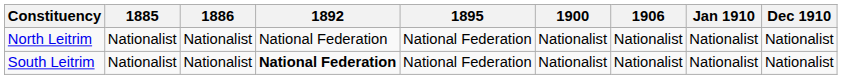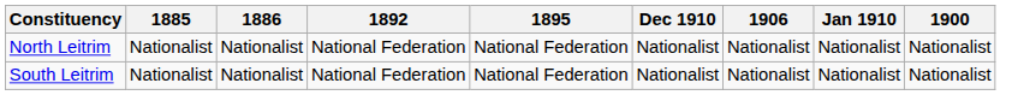 <table class="wikitable sortable">
 <tr>
 <th>Constituency</th>
 <th>1885</th>
 <th>1886</th>
 <th>1892</th>
 <th>1895</th>
-<th>1900</th>
+<th>Dec 1910</th>
 <th>1906</th>
 <th>Jan 1910</th>
-<th>Dec 1910</th>
+<th>1900</th>
 </tr>
 <tr>
 <td><a href='#'>North Leitrim</a></td>
 <td bgcolor=>Nationalist</td>
 <td bgcolor=>Nationalist</td>
 <td bgcolor=>National Federation</td>
 <td bgcolor=>National Federation</td>
 <td bgcolor=>Nationalist</td>
 <td bgcolor=>Nationalist</td>
 <td bgcolor=>Nationalist</td>
 <td bgcolor=>Nationalist</td>
 </tr>
 <tr>
 <td><a href='#'>South Leitrim</a></td>
 <td bgcolor=>Nationalist</td>
 <td bgcolor=>Nationalist</td>
-<td bgcolor=><strong>National Federation</strong></td>
+<td bgcolor=>National Federation</td>
 <td bgcolor=>National Federation</td>
 <td bgcolor=>Nationalist</td>
 <td bgcolor=>Nationalist</td>
 <td bgcolor=>Nationalist</td>
 <td bgcolor=>Nationalist</td>
 </tr>
 </table>
